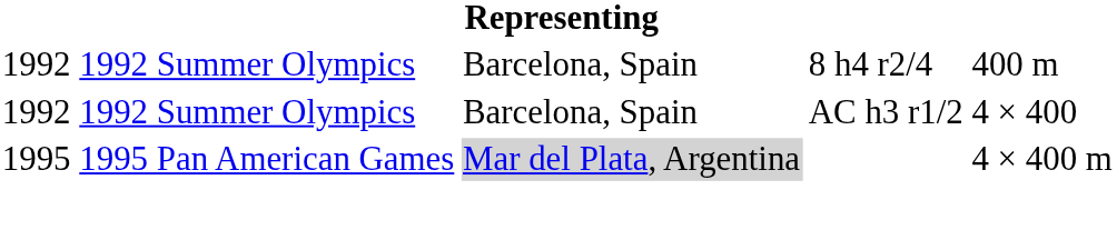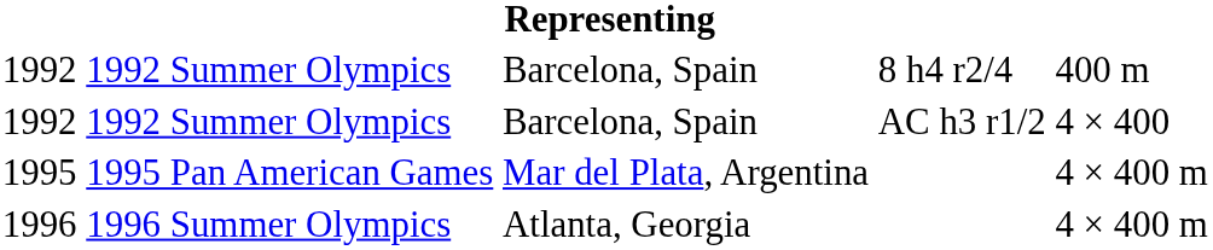 <table>
 <tr>
 <th colspan="6">Representing </th>
 </tr>
 <tr>
 <td>1992</td>
 <td><a href='#'>1992 Summer Olympics</a></td>
 <td>Barcelona, Spain</td>
 <td>8 h4 r2/4</td>
 <td>400 m</td>
 <td></td>
 </tr>
 <tr>
 <td>1992</td>
 <td><a href='#'>1992 Summer Olympics</a></td>
 <td>Barcelona, Spain</td>
 <td>AC h3 r1/2</td>
 <td>4 × 400</td>
 <td></td>
 </tr>
 <tr>
 <td>1995</td>
 <td><a href='#'>1995 Pan American Games</a></td>
-<td style="background: lightgrey;"><a href='#'>Mar del Plata</a>, Argentina</td>
+<td><a href='#'>Mar del Plata</a>, Argentina</td>
+<td></td>
+<td>4 × 400 m</td>
+<td></td>
+</tr>
+<tr>
+<td>1996</td>
+<td><a href='#'>1996 Summer Olympics</a></td>
+<td>Atlanta, Georgia</td>
 <td></td>
 <td>4 × 400 m</td>
 <td></td>
 </tr>
 </table>
